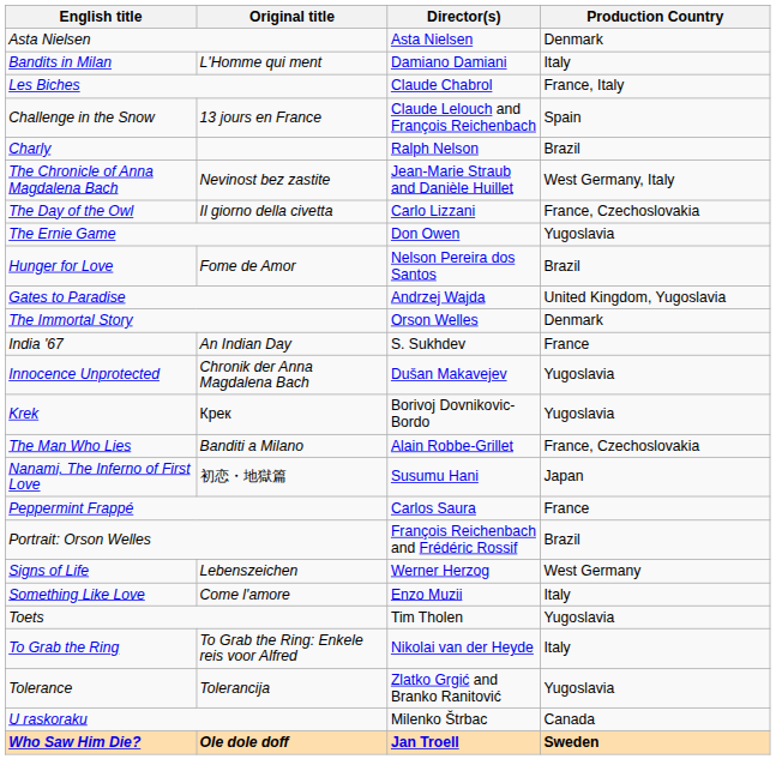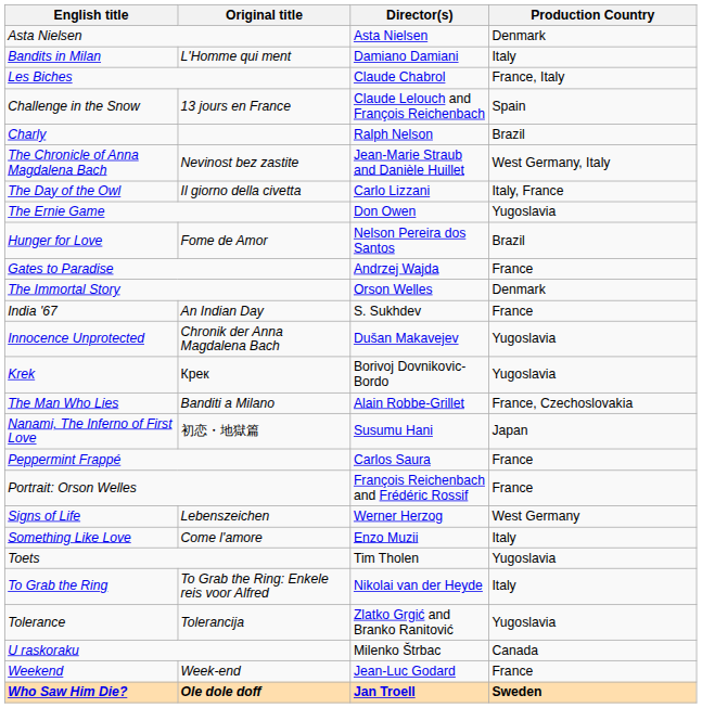 <table class="wikitable" width="95%" cellpadding="5">
 <tr>
 <th width="25%">English title</th>
 <th width="25%">Original title</th>
 <th width="20%">Director(s)</th>
 <th width="30%">Production Country</th>
 </tr>
 <tr>
 <td colspan="2"><em>Asta Nielsen</em></td>
 <td><a href='#'>Asta Nielsen</a></td>
 <td>Denmark</td>
 </tr>
 <tr>
 <td><em><a href='#'>Bandits in Milan</a></em></td>
 <td><em>L'Homme qui ment</em></td>
 <td><a href='#'>Damiano Damiani</a></td>
 <td>Italy</td>
 </tr>
 <tr>
 <td colspan="2"><em><a href='#'>Les Biches</a></em></td>
 <td><a href='#'>Claude Chabrol</a></td>
 <td>France, Italy</td>
 </tr>
 <tr>
 <td><em>Challenge in the Snow</em></td>
 <td><em>13 jours en France</em></td>
 <td><a href='#'>Claude Lelouch</a> and <a href='#'>François Reichenbach</a></td>
 <td>Spain</td>
 </tr>
 <tr>
 <td><em><a href='#'>Charly</a></em></td>
 <td></td>
 <td><a href='#'>Ralph Nelson</a></td>
 <td>Brazil</td>
 </tr>
 <tr>
 <td><em><a href='#'>The Chronicle of Anna Magdalena Bach</a></em></td>
 <td><em>Nevinost bez zastite</em></td>
 <td><a href='#'>Jean-Marie Straub and Danièle Huillet</a></td>
 <td>West Germany, Italy</td>
 </tr>
 <tr>
 <td><em><a href='#'>The Day of the Owl</a></em></td>
 <td><em>Il giorno della civetta</em></td>
 <td><a href='#'>Carlo Lizzani</a></td>
-<td>France, Czechoslovakia</td>
+<td>Italy, France</td>
 </tr>
 <tr>
 <td colspan="2"><em><a href='#'>The Ernie Game</a></em></td>
 <td><a href='#'>Don Owen</a></td>
 <td>Yugoslavia</td>
 </tr>
 <tr>
 <td><em><a href='#'>Hunger for Love</a></em></td>
 <td><em>Fome de Amor</em></td>
 <td><a href='#'>Nelson Pereira dos Santos</a></td>
 <td>Brazil</td>
 </tr>
 <tr>
 <td colspan="2"><em><a href='#'>Gates to Paradise</a></em></td>
 <td><a href='#'>Andrzej Wajda</a></td>
-<td>United Kingdom, Yugoslavia</td>
+<td>France</td>
 </tr>
 <tr>
 <td colspan="2"><em><a href='#'>The Immortal Story</a></em></td>
 <td><a href='#'>Orson Welles</a></td>
 <td>Denmark</td>
 </tr>
 <tr>
 <td><em>India '67</em></td>
 <td><em>An Indian Day</em></td>
 <td>S. Sukhdev</td>
 <td>France</td>
 </tr>
 <tr>
 <td><em><a href='#'>Innocence Unprotected</a></em></td>
 <td><em>Chronik der Anna Magdalena Bach</em></td>
 <td><a href='#'>Dušan Makavejev</a></td>
 <td>Yugoslavia</td>
 </tr>
 <tr>
 <td><em><a href='#'>Krek</a></em></td>
 <td>Крек</td>
 <td>Borivoj Dovnikovic-Bordo</td>
 <td>Yugoslavia</td>
 </tr>
 <tr>
 <td><em><a href='#'>The Man Who Lies</a></em></td>
 <td><em>Banditi a Milano</em></td>
 <td><a href='#'>Alain Robbe-Grillet</a></td>
 <td>France, Czechoslovakia</td>
 </tr>
 <tr>
 <td><em><a href='#'>Nanami, The Inferno of First Love</a></em></td>
 <td>初恋・地獄篇</td>
 <td><a href='#'>Susumu Hani</a></td>
 <td>Japan</td>
 </tr>
 <tr>
 <td colspan="2"><em><a href='#'>Peppermint Frappé</a></em></td>
 <td><a href='#'>Carlos Saura</a></td>
 <td>France</td>
 </tr>
 <tr>
 <td colspan="2"><em>Portrait: Orson Welles</em></td>
 <td><a href='#'>François Reichenbach</a> and <a href='#'>Frédéric Rossif</a></td>
-<td>Brazil</td>
+<td>France</td>
 </tr>
 <tr>
 <td><em><a href='#'>Signs of Life</a></em></td>
 <td><em>Lebenszeichen</em></td>
 <td><a href='#'>Werner Herzog</a></td>
 <td>West Germany</td>
 </tr>
 <tr>
 <td><em><a href='#'>Something Like Love</a></em></td>
 <td><em>Come l'amore</em></td>
 <td><a href='#'>Enzo Muzii</a></td>
 <td>Italy</td>
 </tr>
 <tr>
 <td colspan="2"><em>Toets</em></td>
 <td>Tim Tholen</td>
 <td>Yugoslavia</td>
 </tr>
 <tr>
 <td><em><a href='#'>To Grab the Ring</a></em></td>
 <td><em>To Grab the Ring: Enkele reis voor Alfred</em></td>
 <td><a href='#'>Nikolai van der Heyde</a></td>
 <td>Italy</td>
 </tr>
 <tr>
 <td><em>Tolerance</em></td>
 <td><em>Tolerancija</em></td>
 <td><a href='#'>Zlatko Grgić</a> and Branko Ranitović</td>
 <td>Yugoslavia</td>
 </tr>
 <tr>
 <td colspan="2"><em><a href='#'>U raskoraku</a></em></td>
 <td>Milenko Štrbac</td>
 <td>Canada</td>
 </tr>
+<tr>
+<td><a href='#'><em>Weekend</em></a></td>
+<td><em> Week-end</em></td>
+<td><a href='#'>Jean-Luc Godard</a></td>
+<td>France</td>
+</tr>
 <tr style="background:#FFDEAD;">
 <td><strong><em><a href='#'>Who Saw Him Die?</a></em></strong></td>
 <td><strong><em>Ole dole doff</em></strong></td>
 <td><strong><a href='#'>Jan Troell</a></strong></td>
 <td><strong>Sweden</strong></td>
 </tr>
 </table>
